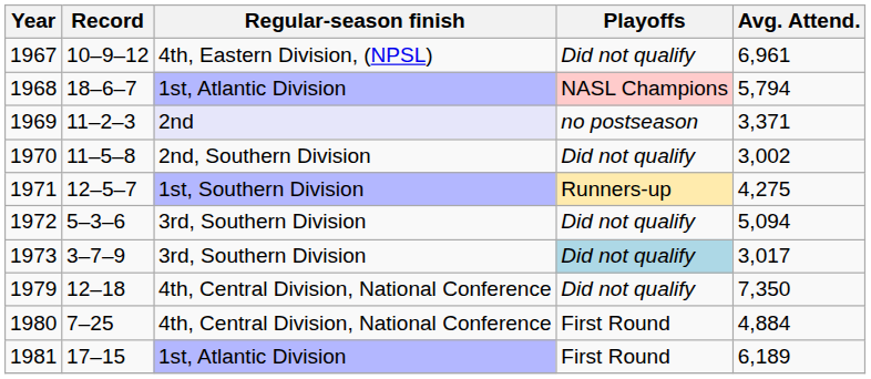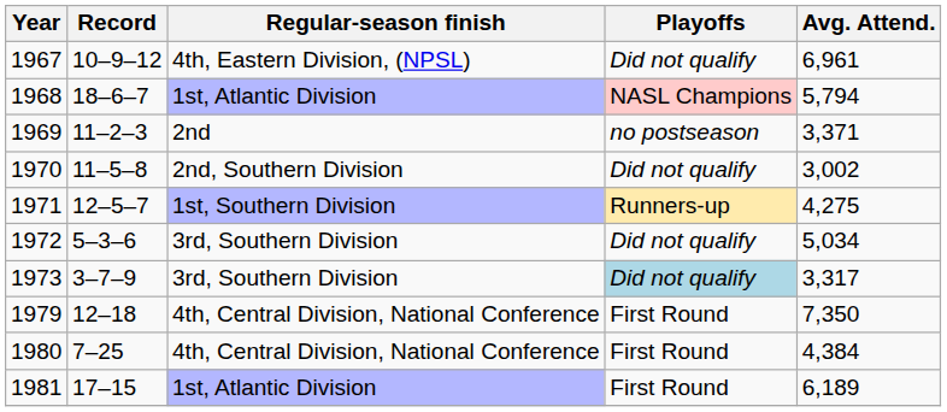 <table class="wikitable">
 <tr>
 <th>Year</th>
 <th>Record</th>
 <th>Regular-season finish</th>
 <th>Playoffs</th>
 <th>Avg. Attend.</th>
 </tr>
 <tr>
 <td>1967</td>
 <td>10–9–12</td>
 <td>4th, Eastern Division, (<a href='#'>NPSL</a>)</td>
 <td><em>Did not qualify</em></td>
 <td>6,961</td>
 </tr>
 <tr>
 <td>1968</td>
 <td>18–6–7</td>
 <td bgcolor="#b3b7ff">1st, Atlantic Division</td>
 <td bgcolor="#ffcbcb">NASL Champions</td>
 <td>5,794</td>
 </tr>
 <tr>
 <td>1969</td>
 <td>11–2–3</td>
-<td style="background: lavender;">2nd</td>
+<td>2nd</td>
 <td><em>no postseason</em></td>
 <td>3,371</td>
 </tr>
 <tr>
 <td>1970</td>
 <td>11–5–8</td>
 <td>2nd, Southern Division</td>
 <td><em>Did not qualify</em></td>
 <td>3,002</td>
 </tr>
 <tr>
 <td>1971</td>
 <td>12–5–7</td>
 <td bgcolor="#b3b7ff">1st, Southern Division</td>
 <td bgcolor="#ffebad">Runners-up</td>
 <td>4,275</td>
 </tr>
 <tr>
 <td>1972</td>
 <td>5–3–6</td>
 <td>3rd, Southern Division</td>
 <td><em>Did not qualify</em></td>
-<td>5,094</td>
+<td>5,034</td>
 </tr>
 <tr>
 <td>1973</td>
 <td>3–7–9</td>
 <td>3rd, Southern Division</td>
 <td style="background: lightblue;"><em>Did not qualify</em></td>
-<td>3,017</td>
+<td>3,317</td>
 </tr>
 <tr>
 <td>1979</td>
 <td>12–18</td>
 <td>4th, Central Division, National Conference</td>
-<td><em>Did not qualify</em></td>
+<td>First Round</td>
 <td>7,350</td>
 </tr>
 <tr>
 <td>1980</td>
 <td>7–25</td>
 <td>4th, Central Division, National Conference</td>
 <td>First Round</td>
-<td>4,884</td>
+<td>4,384</td>
 </tr>
 <tr>
 <td>1981</td>
 <td>17–15</td>
 <td bgcolor="#b3b7ff">1st, Atlantic Division</td>
 <td>First Round</td>
 <td>6,189</td>
 </tr>
 <tr>
 </tr>
 </table>
